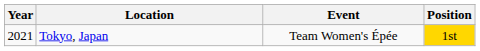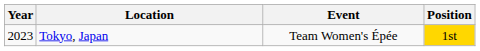 <table class="wikitable" style="text-align:center;">
 <tr>
 <th>Year</th>
 <th style="width:17em">Location</th>
 <th style="width:12em">Event</th>
 <th>Position</th>
 </tr>
 <tr>
-<td>2021</td>
+<td>2023</td>
 <td rowspan="1" align="left"> <a href='#'>Tokyo</a>, <a href='#'>Japan</a></td>
 <td>Team Women's Épée</td>
 <td bgcolor="gold">1st</td>
 </tr>
 </table>
